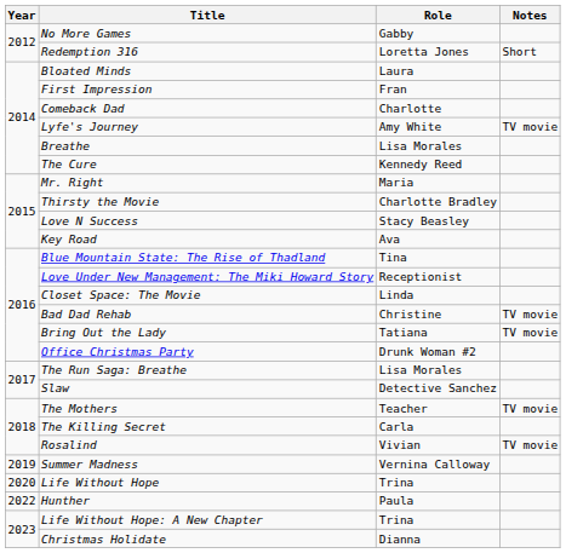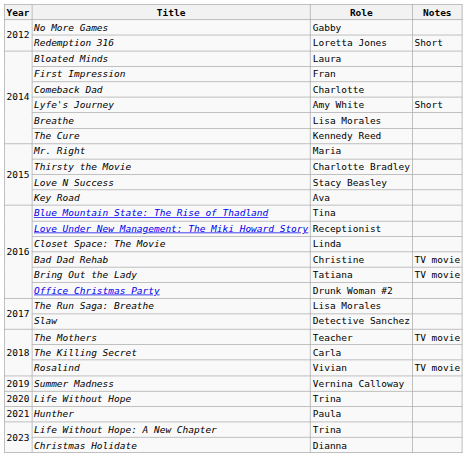 <table class="wikitable plainrowheaders sortable" style="margin-right: 0;">
 <tr>
 <th>Year</th>
 <th>Title</th>
 <th>Role</th>
 <th>Notes</th>
 </tr>
 <tr>
 <td rowspan=2>2012</td>
 <td><em>No More Games</em></td>
 <td>Gabby</td>
 <td></td>
 </tr>
 <tr>
 <td><em>Redemption 316</em></td>
 <td>Loretta Jones</td>
 <td>Short</td>
 </tr>
 <tr>
 <td rowspan=6>2014</td>
 <td><em>Bloated Minds</em></td>
 <td>Laura</td>
 <td></td>
 </tr>
 <tr>
 <td><em>First Impression</em></td>
 <td>Fran</td>
 <td></td>
 </tr>
 <tr>
 <td><em>Comeback Dad</em></td>
 <td>Charlotte</td>
 <td></td>
 </tr>
 <tr>
 <td><em>Lyfe's Journey</em></td>
 <td>Amy White</td>
-<td>TV movie</td>
+<td>Short</td>
 </tr>
 <tr>
 <td><em>Breathe</em></td>
 <td>Lisa Morales</td>
 <td></td>
 </tr>
 <tr>
 <td><em>The Cure</em></td>
 <td>Kennedy Reed</td>
 <td></td>
 </tr>
 <tr>
 <td rowspan=4>2015</td>
 <td><em>Mr. Right</em></td>
 <td>Maria</td>
 <td></td>
 </tr>
 <tr>
 <td><em>Thirsty the Movie</em></td>
 <td>Charlotte Bradley</td>
 <td></td>
 </tr>
 <tr>
 <td><em>Love N Success</em></td>
 <td>Stacy Beasley</td>
 <td></td>
 </tr>
 <tr>
 <td><em>Key Road</em></td>
 <td>Ava</td>
 <td></td>
 </tr>
 <tr>
 <td rowspan=6>2016</td>
 <td><em><a href='#'>Blue Mountain State: The Rise of Thadland</a></em></td>
 <td>Tina</td>
 <td></td>
 </tr>
 <tr>
 <td><em><a href='#'>Love Under New Management: The Miki Howard Story</a></em></td>
 <td>Receptionist</td>
 <td></td>
 </tr>
 <tr>
 <td><em>Closet Space: The Movie</em></td>
 <td>Linda</td>
 <td></td>
 </tr>
 <tr>
 <td><em>Bad Dad Rehab</em></td>
 <td>Christine</td>
 <td>TV movie</td>
 </tr>
 <tr>
 <td><em>Bring Out the Lady</em></td>
 <td>Tatiana</td>
 <td>TV movie</td>
 </tr>
 <tr>
 <td><em><a href='#'>Office Christmas Party</a></em></td>
 <td>Drunk Woman #2</td>
 <td></td>
 </tr>
 <tr>
 <td rowspan=2>2017</td>
 <td><em>The Run Saga: Breathe</em></td>
 <td>Lisa Morales</td>
 <td></td>
 </tr>
 <tr>
 <td><em>Slaw</em></td>
 <td>Detective Sanchez</td>
 <td></td>
 </tr>
 <tr>
 <td rowspan=3>2018</td>
 <td><em>The Mothers</em></td>
 <td>Teacher</td>
 <td>TV movie</td>
 </tr>
 <tr>
 <td><em>The Killing Secret</em></td>
 <td>Carla</td>
 <td></td>
 </tr>
 <tr>
 <td><em>Rosalind</em></td>
 <td>Vivian</td>
 <td>TV movie</td>
 </tr>
 <tr>
 <td>2019</td>
 <td><em>Summer Madness</em></td>
 <td>Vernina Calloway</td>
 <td></td>
 </tr>
 <tr>
 <td>2020</td>
 <td><em>Life Without Hope</em></td>
 <td>Trina</td>
 <td></td>
 </tr>
 <tr>
-<td>2022</td>
+<td>2021</td>
 <td><em>Hunther</em></td>
 <td>Paula</td>
 <td></td>
 </tr>
 <tr>
 <td rowspan=2>2023</td>
 <td><em>Life Without Hope: A New Chapter</em></td>
 <td>Trina</td>
 <td></td>
 </tr>
 <tr>
 <td><em>Christmas Holidate</em></td>
 <td>Dianna</td>
 <td></td>
 </tr>
 </table>
